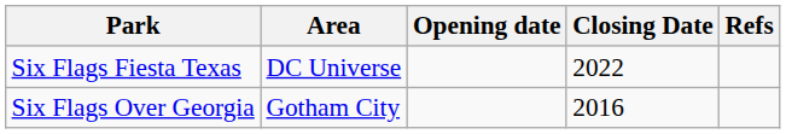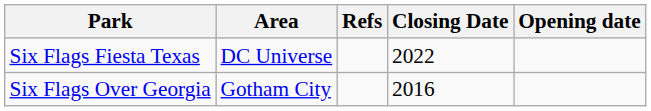 <table class="wikitable sortable">
 <tr>
 <th>Park</th>
 <th>Area</th>
+<th class="unsortable">Refs</th>
+<th>Closing Date</th>
 <th>Opening date</th>
-<th>Closing Date</th>
-<th class="unsortable">Refs</th>
 </tr>
 <tr>
 <td><a href='#'>Six Flags Fiesta Texas</a></td>
 <td><a href='#'>DC Universe</a></td>
 <td></td>
 <td>2022</td>
 <td></td>
 </tr>
 <tr>
 <td><a href='#'>Six Flags Over Georgia</a></td>
 <td><a href='#'>Gotham City</a></td>
 <td></td>
 <td>2016</td>
 <td></td>
 </tr>
 </table>
